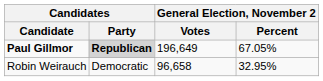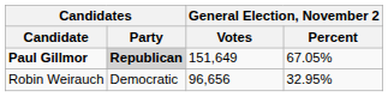 <table class=wikitable>
 <tr>
 <th colspan=2><strong>Candidates</strong></th>
 <th colspan=2><strong>General Election, November 2</strong></th>
 </tr>
 <tr>
 <th>Candidate</th>
 <th>Party</th>
 <th>Votes</th>
 <th>Percent</th>
 </tr>
 <tr>
 <td><strong>Paul Gillmor</strong></td>
 <td style="background: lightgrey;"><strong>Republican</strong></td>
-<td>196,649</td>
+<td>151,649</td>
 <td>67.05%</td>
 </tr>
 <tr>
 <td>Robin Weirauch</td>
 <td>Democratic</td>
-<td>96,658</td>
+<td>96,656</td>
 <td>32.95%</td>
 </tr>
 </table>
